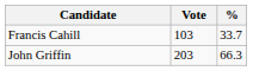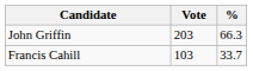 <table class="wikitable">
 <tr>
 <th bgcolor="#DDDDFF" width="200px">Candidate</th>
 <th bgcolor="#DDDDFF" width="50px">Vote</th>
 <th bgcolor="#DDDDFF" width="30px">%</th>
 </tr>
 <tr>
+<td>John Griffin</td>
+<td>203</td>
+<td>66.3</td>
+</tr>
+<tr>
 <td>Francis Cahill</td>
 <td>103</td>
 <td>33.7</td>
 </tr>
-<tr>
-<td>John Griffin</td>
-<td>203</td>
-<td>66.3</td>
-</tr>
 </table>
